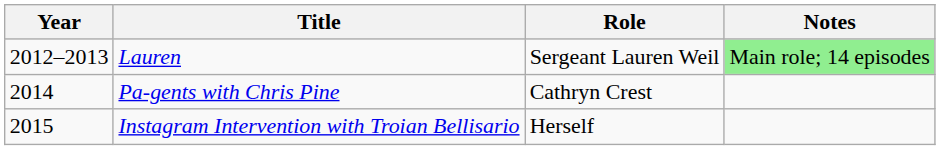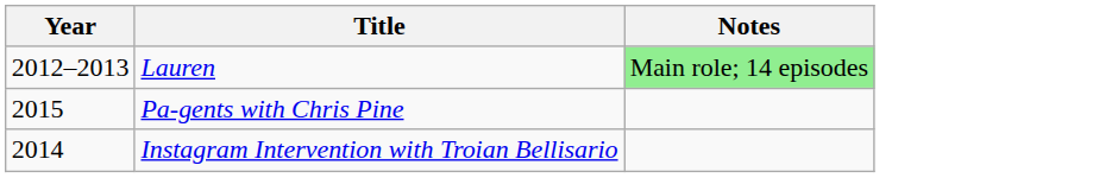 <table class="wikitable sortable">
 <tr>
 <th>Year</th>
 <th>Title</th>
-<th>Role</th>
 <th class="unsortable">Notes</th>
 </tr>
 <tr>
 <td>2012–2013</td>
 <td><em><a href='#'>Lauren</a></em></td>
-<td>Sergeant Lauren Weil</td>
 <td style="background: lightgreen;">Main role; 14 episodes</td>
 </tr>
 <tr>
-<td>2014</td>
+<td>2015</td>
 <td><em><a href='#'>Pa-gents with Chris Pine</a></em></td>
-<td>Cathryn Crest</td>
 <td></td>
 </tr>
 <tr>
-<td>2015</td>
+<td>2014</td>
 <td><em><a href='#'>Instagram Intervention with Troian Bellisario</a></em></td>
-<td>Herself</td>
 <td></td>
 </tr>
 </table>
